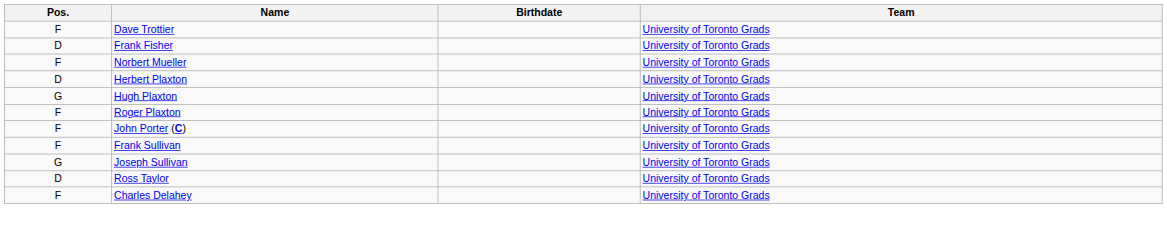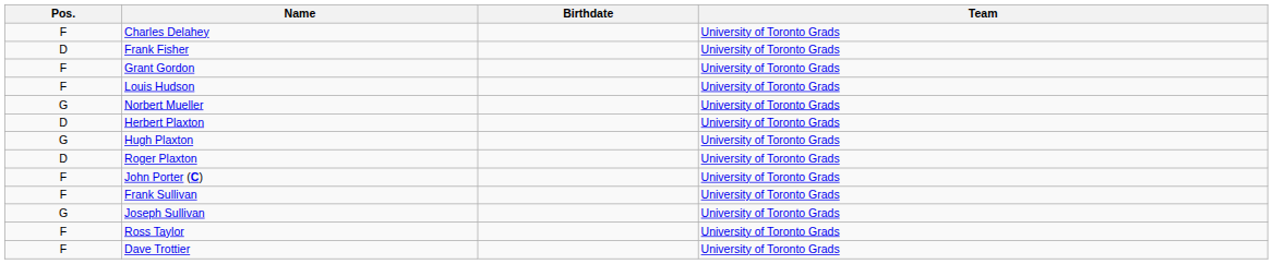 <table class="wikitable sortable" width="80%" style="font-size: 90%; text-align: center;">
 <tr>
 <th>Pos.</th>
 <th>Name</th>
 <th>Birthdate</th>
 <th>Team</th>
 </tr>
 <tr>
 <td>F</td>
-<td style="text-align:left;"><a href='#'>Dave Trottier</a></td>
+<td style="text-align:left;"><a href='#'>Charles Delahey</a></td>
 <td style="text-align:right;"></td>
 <td style="text-align:left;"> <a href='#'>University of Toronto Grads</a></td>
 </tr>
 <tr>
 <td>D</td>
 <td style="text-align:left;"><a href='#'>Frank Fisher</a></td>
 <td style="text-align:right;"></td>
 <td style="text-align:left;"> <a href='#'>University of Toronto Grads</a></td>
 </tr>
 <tr>
 <td>F</td>
+<td style="text-align:left;"><a href='#'>Grant Gordon</a></td>
+<td style="text-align:right;"></td>
+<td style="text-align:left;"> <a href='#'>University of Toronto Grads</a></td>
+</tr>
+<tr>
+<td>F</td>
+<td style="text-align:left;"><a href='#'>Louis Hudson</a></td>
+<td style="text-align:right;"></td>
+<td style="text-align:left;"> <a href='#'>University of Toronto Grads</a></td>
+</tr>
+<tr>
+<td>G</td>
 <td style="text-align:left;"><a href='#'>Norbert Mueller</a></td>
 <td style="text-align:right;"></td>
 <td style="text-align:left;"> <a href='#'>University of Toronto Grads</a></td>
 </tr>
 <tr>
 <td>D</td>
 <td style="text-align:left;"><a href='#'>Herbert Plaxton</a></td>
 <td style="text-align:right;"></td>
 <td style="text-align:left;"> <a href='#'>University of Toronto Grads</a></td>
 </tr>
 <tr>
 <td>G</td>
 <td style="text-align:left;"><a href='#'>Hugh Plaxton</a></td>
 <td style="text-align:right;"></td>
 <td style="text-align:left;"> <a href='#'>University of Toronto Grads</a></td>
 </tr>
 <tr>
-<td>F</td>
+<td>D</td>
 <td style="text-align:left;"><a href='#'>Roger Plaxton</a></td>
 <td style="text-align:right;"></td>
 <td style="text-align:left;"> <a href='#'>University of Toronto Grads</a></td>
 </tr>
 <tr>
 <td>F</td>
 <td style="text-align:left;"><a href='#'>John Porter</a> (<strong><a href='#'>C</a></strong>)</td>
 <td style="text-align:right;"></td>
 <td style="text-align:left;"> <a href='#'>University of Toronto Grads</a></td>
 </tr>
 <tr>
 <td>F</td>
 <td style="text-align:left;"><a href='#'>Frank Sullivan</a></td>
 <td style="text-align:right;"></td>
 <td style="text-align:left;"> <a href='#'>University of Toronto Grads</a></td>
 </tr>
 <tr>
 <td>G</td>
 <td style="text-align:left;"><a href='#'>Joseph Sullivan</a></td>
 <td style="text-align:right;"></td>
 <td style="text-align:left;"> <a href='#'>University of Toronto Grads</a></td>
 </tr>
 <tr>
-<td>D</td>
+<td>F</td>
 <td style="text-align:left;"><a href='#'>Ross Taylor</a></td>
 <td style="text-align:right;"></td>
 <td style="text-align:left;"> <a href='#'>University of Toronto Grads</a></td>
 </tr>
 <tr>
 <td>F</td>
-<td style="text-align:left;"><a href='#'>Charles Delahey</a></td>
+<td style="text-align:left;"><a href='#'>Dave Trottier</a></td>
 <td style="text-align:right;"></td>
 <td style="text-align:left;"> <a href='#'>University of Toronto Grads</a></td>
 </tr>
 </table>
